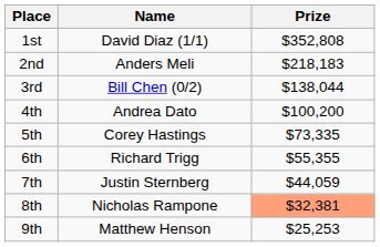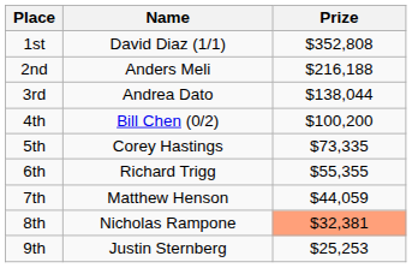 <table class="wikitable">
 <tr>
 <th width="50">Place</th>
 <th width="200">Name</th>
 <th width="125">Prize</th>
 </tr>
 <tr>
 <td align = "center">1st</td>
 <td align = "center">David Diaz (1/1)</td>
 <td align = "center">$352,808</td>
 </tr>
 <tr>
 <td align = "center">2nd</td>
 <td align = "center">Anders Meli</td>
-<td align = "center">$218,183</td>
+<td align = "center">$216,188</td>
 </tr>
 <tr>
 <td align = "center">3rd</td>
-<td align = "center"><a href='#'>Bill Chen</a> (0/2)</td>
+<td align = "center">Andrea Dato</td>
 <td align = "center">$138,044</td>
 </tr>
 <tr>
 <td align = "center">4th</td>
-<td align = "center">Andrea Dato</td>
+<td align = "center"><a href='#'>Bill Chen</a> (0/2)</td>
 <td align = "center">$100,200</td>
 </tr>
 <tr>
 <td align = "center">5th</td>
 <td align = "center">Corey Hastings</td>
 <td align = "center">$73,335</td>
 </tr>
 <tr>
 <td align = "center">6th</td>
 <td align = "center">Richard Trigg</td>
 <td align = "center">$55,355</td>
 </tr>
 <tr>
 <td align = "center">7th</td>
-<td align = "center">Justin Sternberg</td>
+<td align = "center">Matthew Henson</td>
 <td align = "center">$44,059</td>
 </tr>
 <tr>
 <td align = "center">8th</td>
 <td align = "center">Nicholas Rampone</td>
 <td align = "center" style="background: lightsalmon;">$32,381</td>
 </tr>
 <tr>
 <td align = "center">9th</td>
-<td align = "center">Matthew Henson</td>
+<td align = "center">Justin Sternberg</td>
 <td align = "center">$25,253</td>
 </tr>
 </table>
